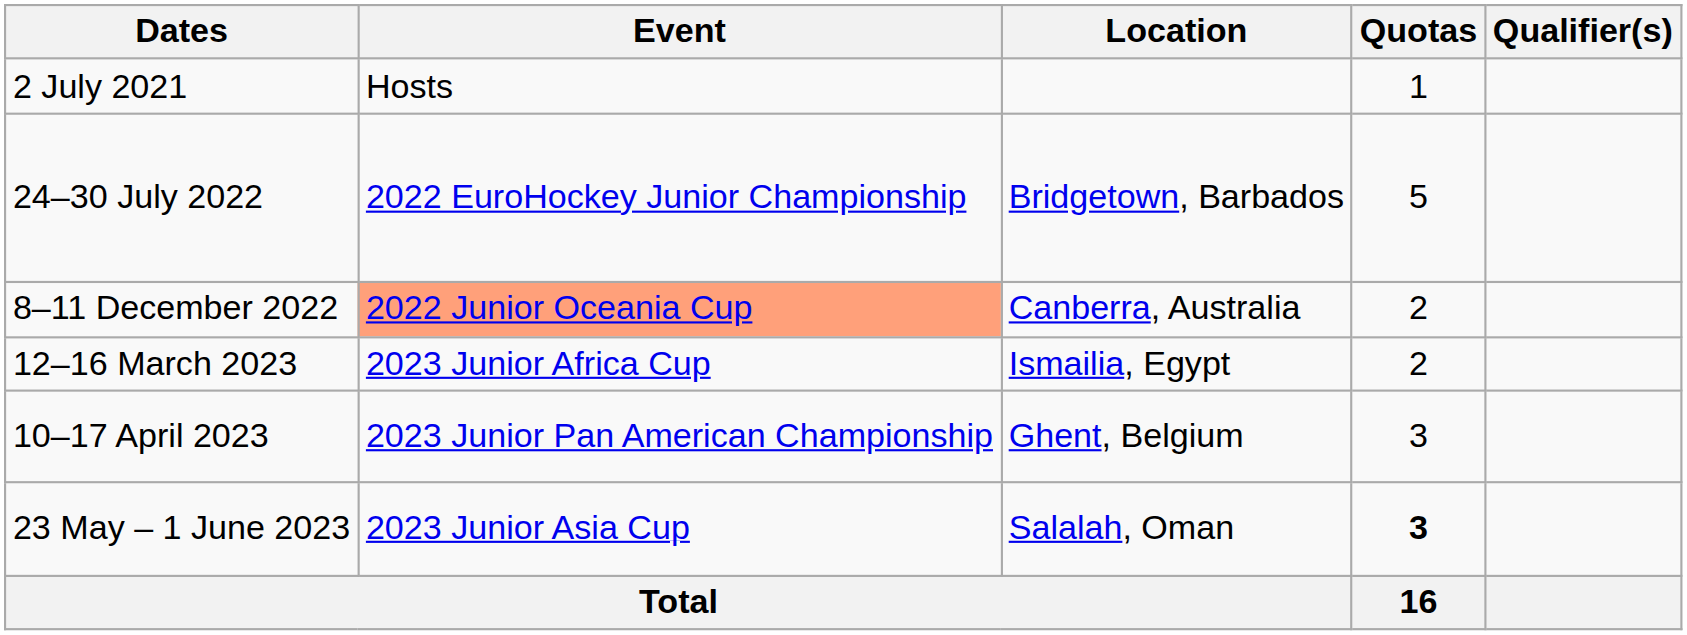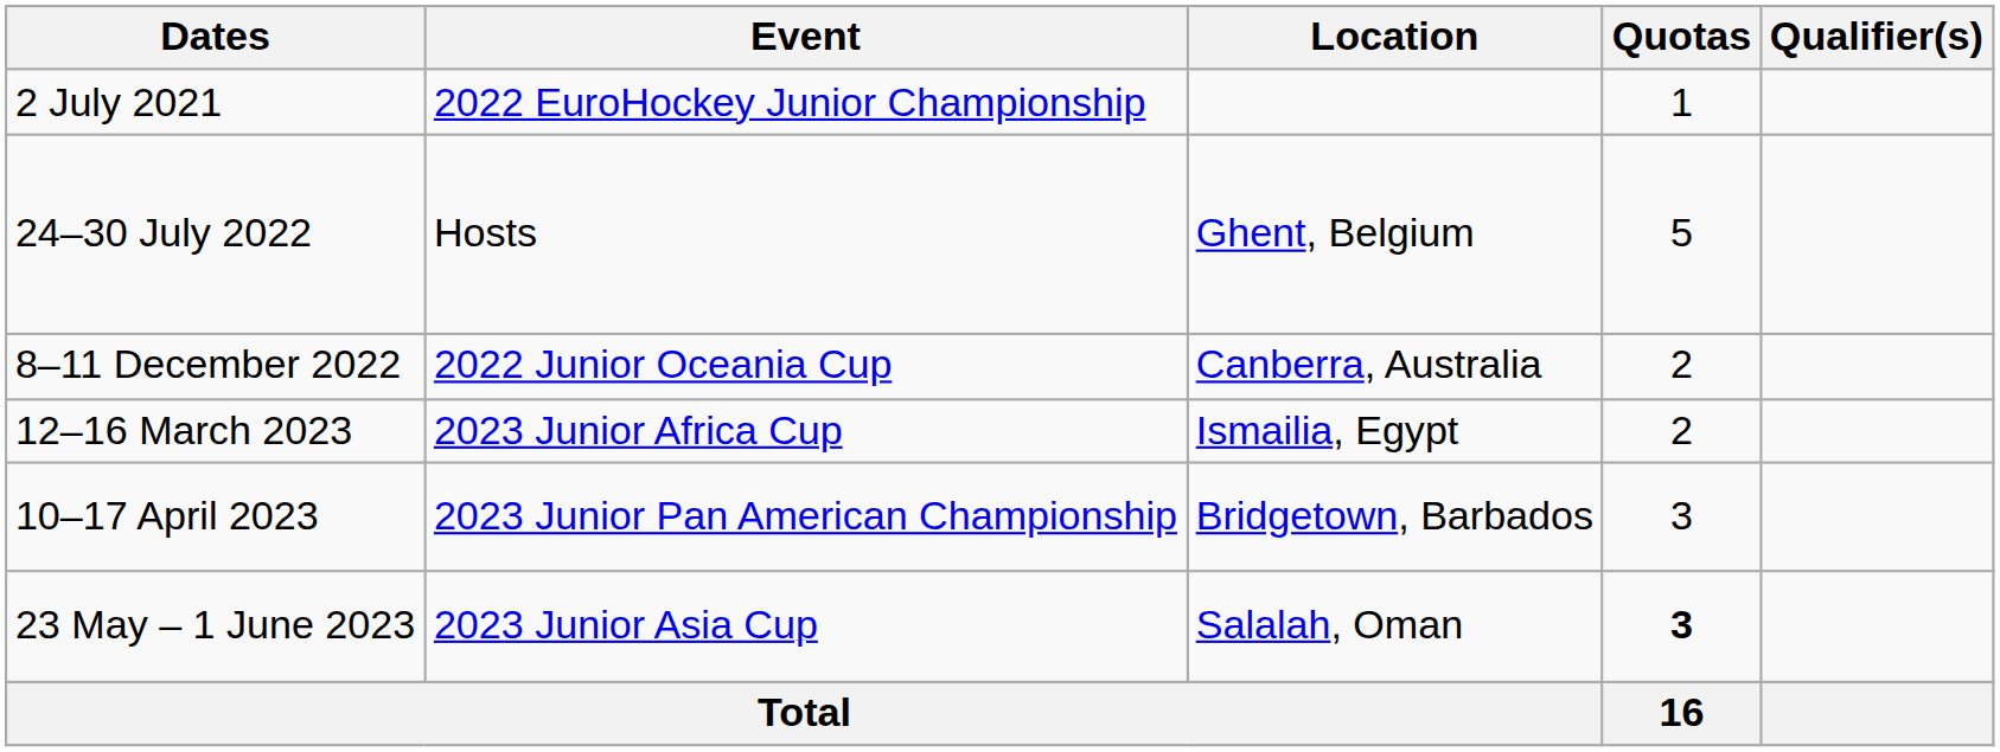 <table class="wikitable">
 <tr>
 <th>Dates</th>
 <th>Event</th>
 <th>Location</th>
 <th>Quotas</th>
 <th>Qualifier(s)</th>
 </tr>
 <tr>
 <td>2 July 2021</td>
-<td>Hosts</td>
+<td><a href='#'>2022 EuroHockey Junior Championship</a></td>
 <td></td>
 <td align=center>1</td>
 <td></td>
 </tr>
 <tr>
 <td>24–30 July 2022</td>
-<td><a href='#'>2022 EuroHockey Junior Championship</a></td>
-<td><a href='#'>Bridgetown</a>, Barbados</td>
+<td>Hosts</td>
+<td><a href='#'>Ghent</a>, Belgium</td>
 <td align=center>5</td>
 <td><br><br><br><br></td>
 </tr>
 <tr>
 <td>8–11 December 2022</td>
-<td style="background: lightsalmon;"><a href='#'>2022 Junior Oceania Cup</a></td>
+<td><a href='#'>2022 Junior Oceania Cup</a></td>
 <td><a href='#'>Canberra</a>, Australia</td>
 <td align=center>2</td>
 <td><br></td>
 </tr>
 <tr>
 <td>12–16 March 2023</td>
 <td><a href='#'>2023 Junior Africa Cup</a></td>
 <td><a href='#'>Ismailia</a>, Egypt</td>
 <td align=center>2</td>
 <td><br></td>
 </tr>
 <tr>
 <td>10–17 April 2023</td>
 <td><a href='#'>2023 Junior Pan American Championship</a></td>
-<td><a href='#'>Ghent</a>, Belgium</td>
+<td><a href='#'>Bridgetown</a>, Barbados</td>
 <td align=center>3</td>
 <td><br><br></td>
 </tr>
 <tr>
 <td>23 May – 1 June 2023</td>
 <td><a href='#'>2023 Junior Asia Cup</a></td>
 <td><a href='#'>Salalah</a>, Oman</td>
 <td align=center><strong>3</strong></td>
 <td><br><br></td>
 </tr>
 <tr>
 <th colspan=3>Total</th>
 <th>16</th>
 <th></th>
 </tr>
 </table>
